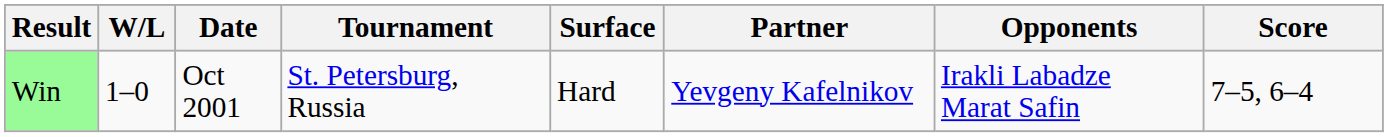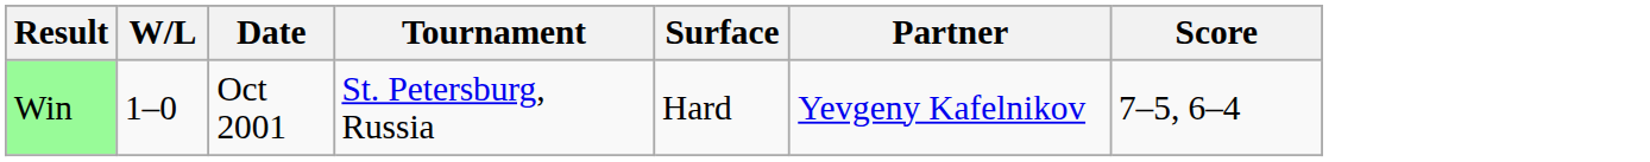 <table class="sortable wikitable">
 <tr>
 <th style="width:35px">Result</th>
 <th style="width:35px" class="unsortable">W/L</th>
 <th style="width:50px">Date</th>
 <th style="width:140px">Tournament</th>
 <th style="width:55px">Surface</th>
 <th style="width:140px">Partner</th>
-<th style="width:140px">Opponents</th>
 <th style="width:90px" class="unsortable">Score</th>
 </tr>
 <tr>
 <td style="background:#98fb98;">Win</td>
 <td>1–0</td>
 <td>Oct 2001</td>
 <td><a href='#'>St. Petersburg</a>, Russia</td>
 <td>Hard</td>
 <td> <a href='#'>Yevgeny Kafelnikov</a></td>
-<td> <a href='#'>Irakli Labadze</a><br> <a href='#'>Marat Safin</a></td>
 <td>7–5, 6–4</td>
 </tr>
 </table>
